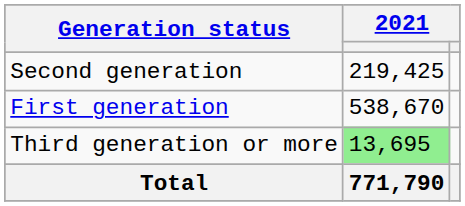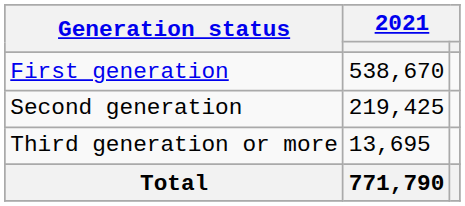 <table class="wikitable collapsible sortable">
 <tr>
 <th rowspan="2"><a href='#'>Generation status</a></th>
 <th colspan="2"><a href='#'>2021</a></th>
 </tr>
 <tr>
 <th><a href='#'></a></th>
 <th></th>
 </tr>
 <tr>
+<td><a href='#'>First generation</a></td>
+<td>538,670</td>
+<td></td>
+</tr>
+<tr>
 <td>Second generation</td>
 <td>219,425</td>
 <td></td>
 </tr>
 <tr>
-<td><a href='#'>First generation</a></td>
-<td>538,670</td>
-<td></td>
-</tr>
-<tr>
 <td>Third generation or more</td>
-<td style="background: lightgreen;">13,695</td>
+<td>13,695</td>
 <td></td>
 </tr>
 <tr>
 <th>Total</th>
 <th>771,790</th>
 <th></th>
 </tr>
 </table>
